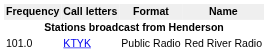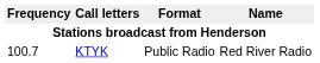 <table border="0" cellpadding="3" cellspacing="0">
 <tr>
 <th style="background:#efefef;">Frequency</th>
 <th style="background:#efefef;">Call letters</th>
 <th style="background:#efefef;">Format</th>
 <th style="background:#efefef;">Name</th>
 </tr>
 <tr>
 <th colspan="4">Stations broadcast from Henderson</th>
 </tr>
 <tr>
-<td>101.0</td>
+<td>100.7</td>
 <td><a href='#'>KTYK</a></td>
 <td>Public Radio</td>
 <td>Red River Radio</td>
 </tr>
 </table>
